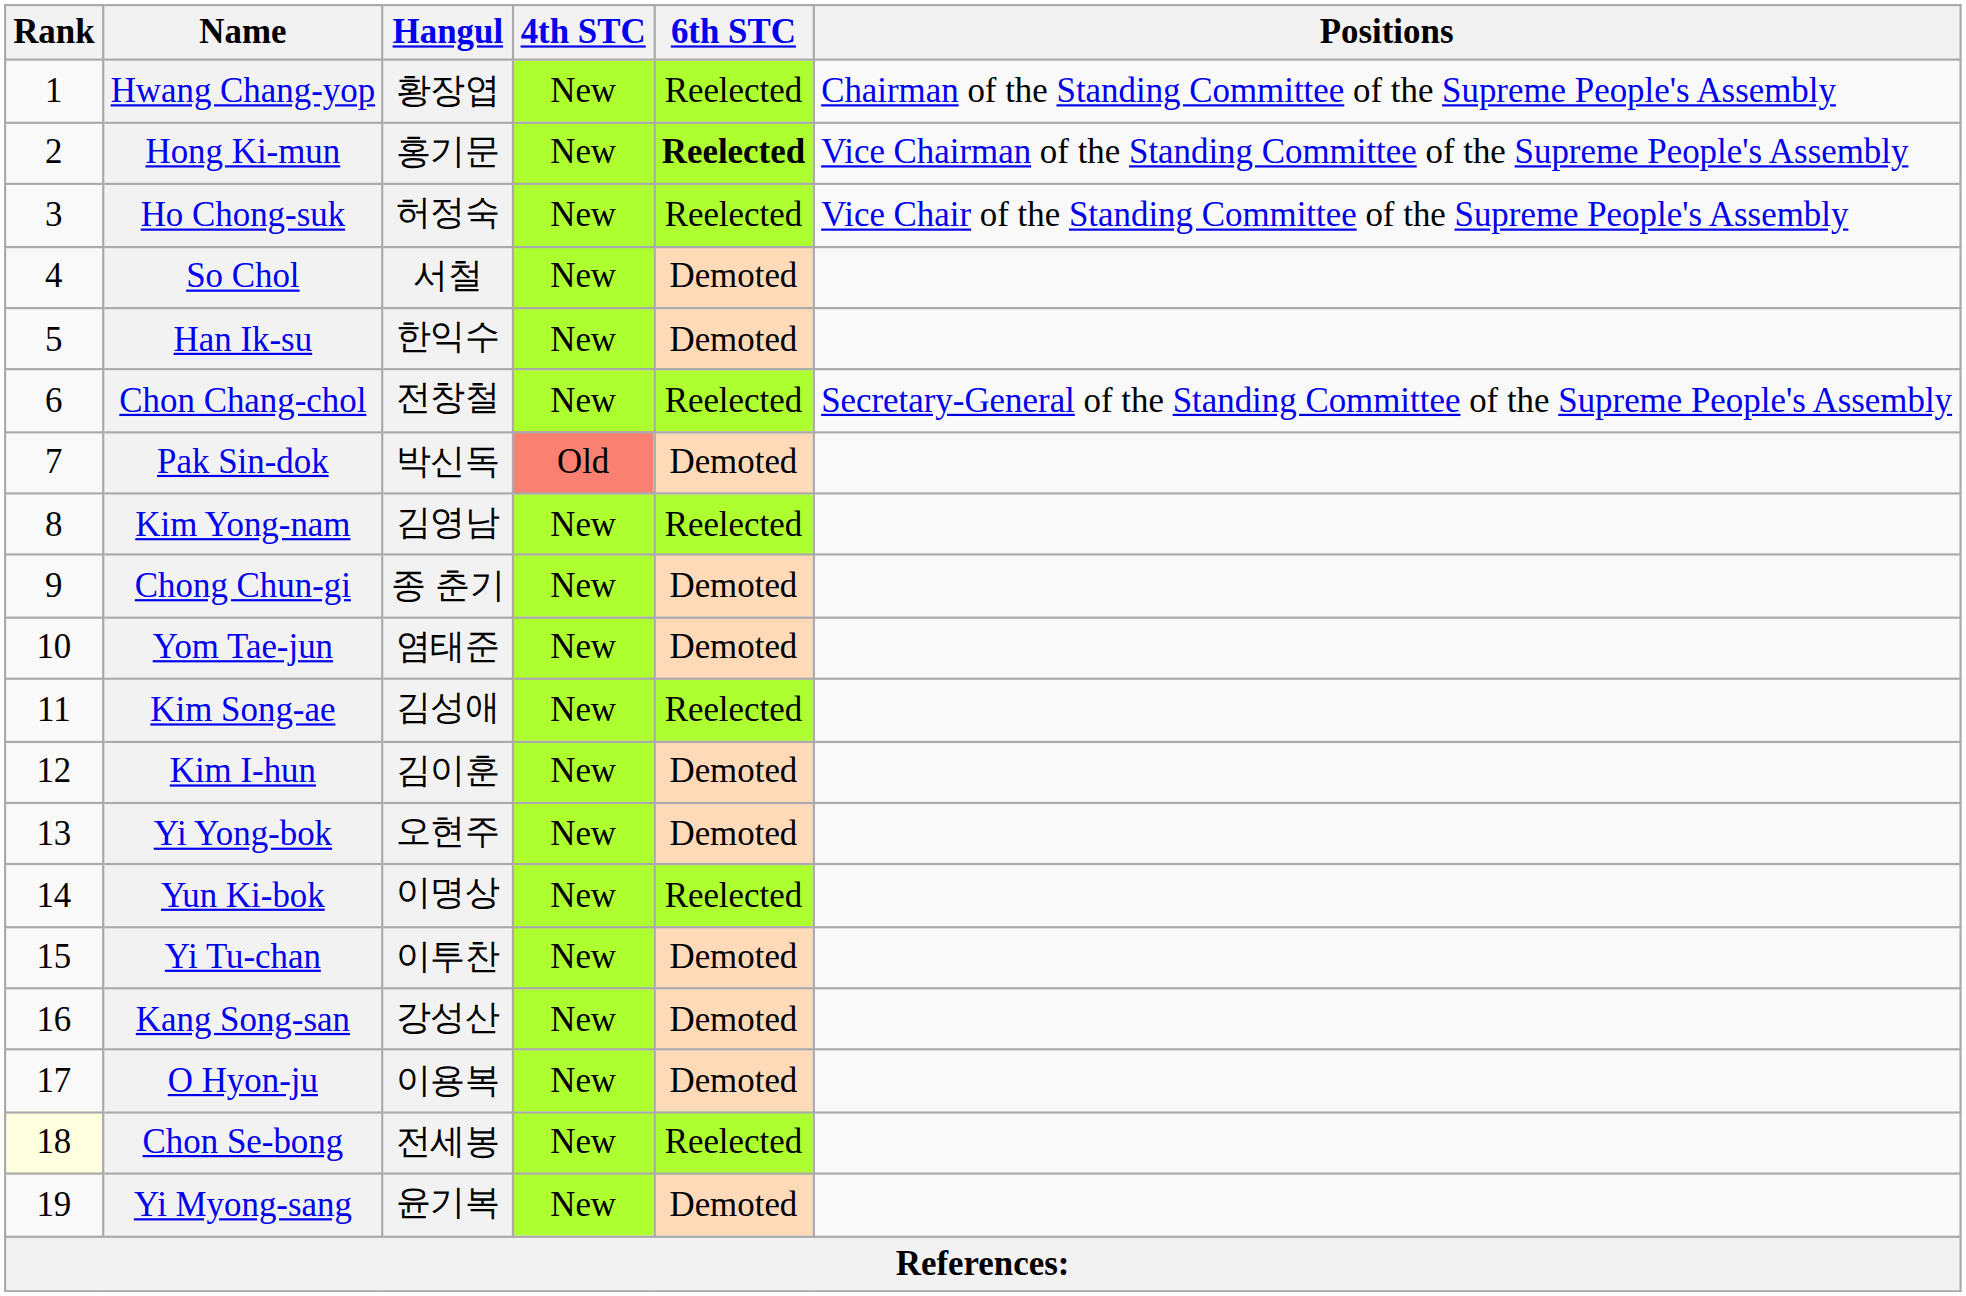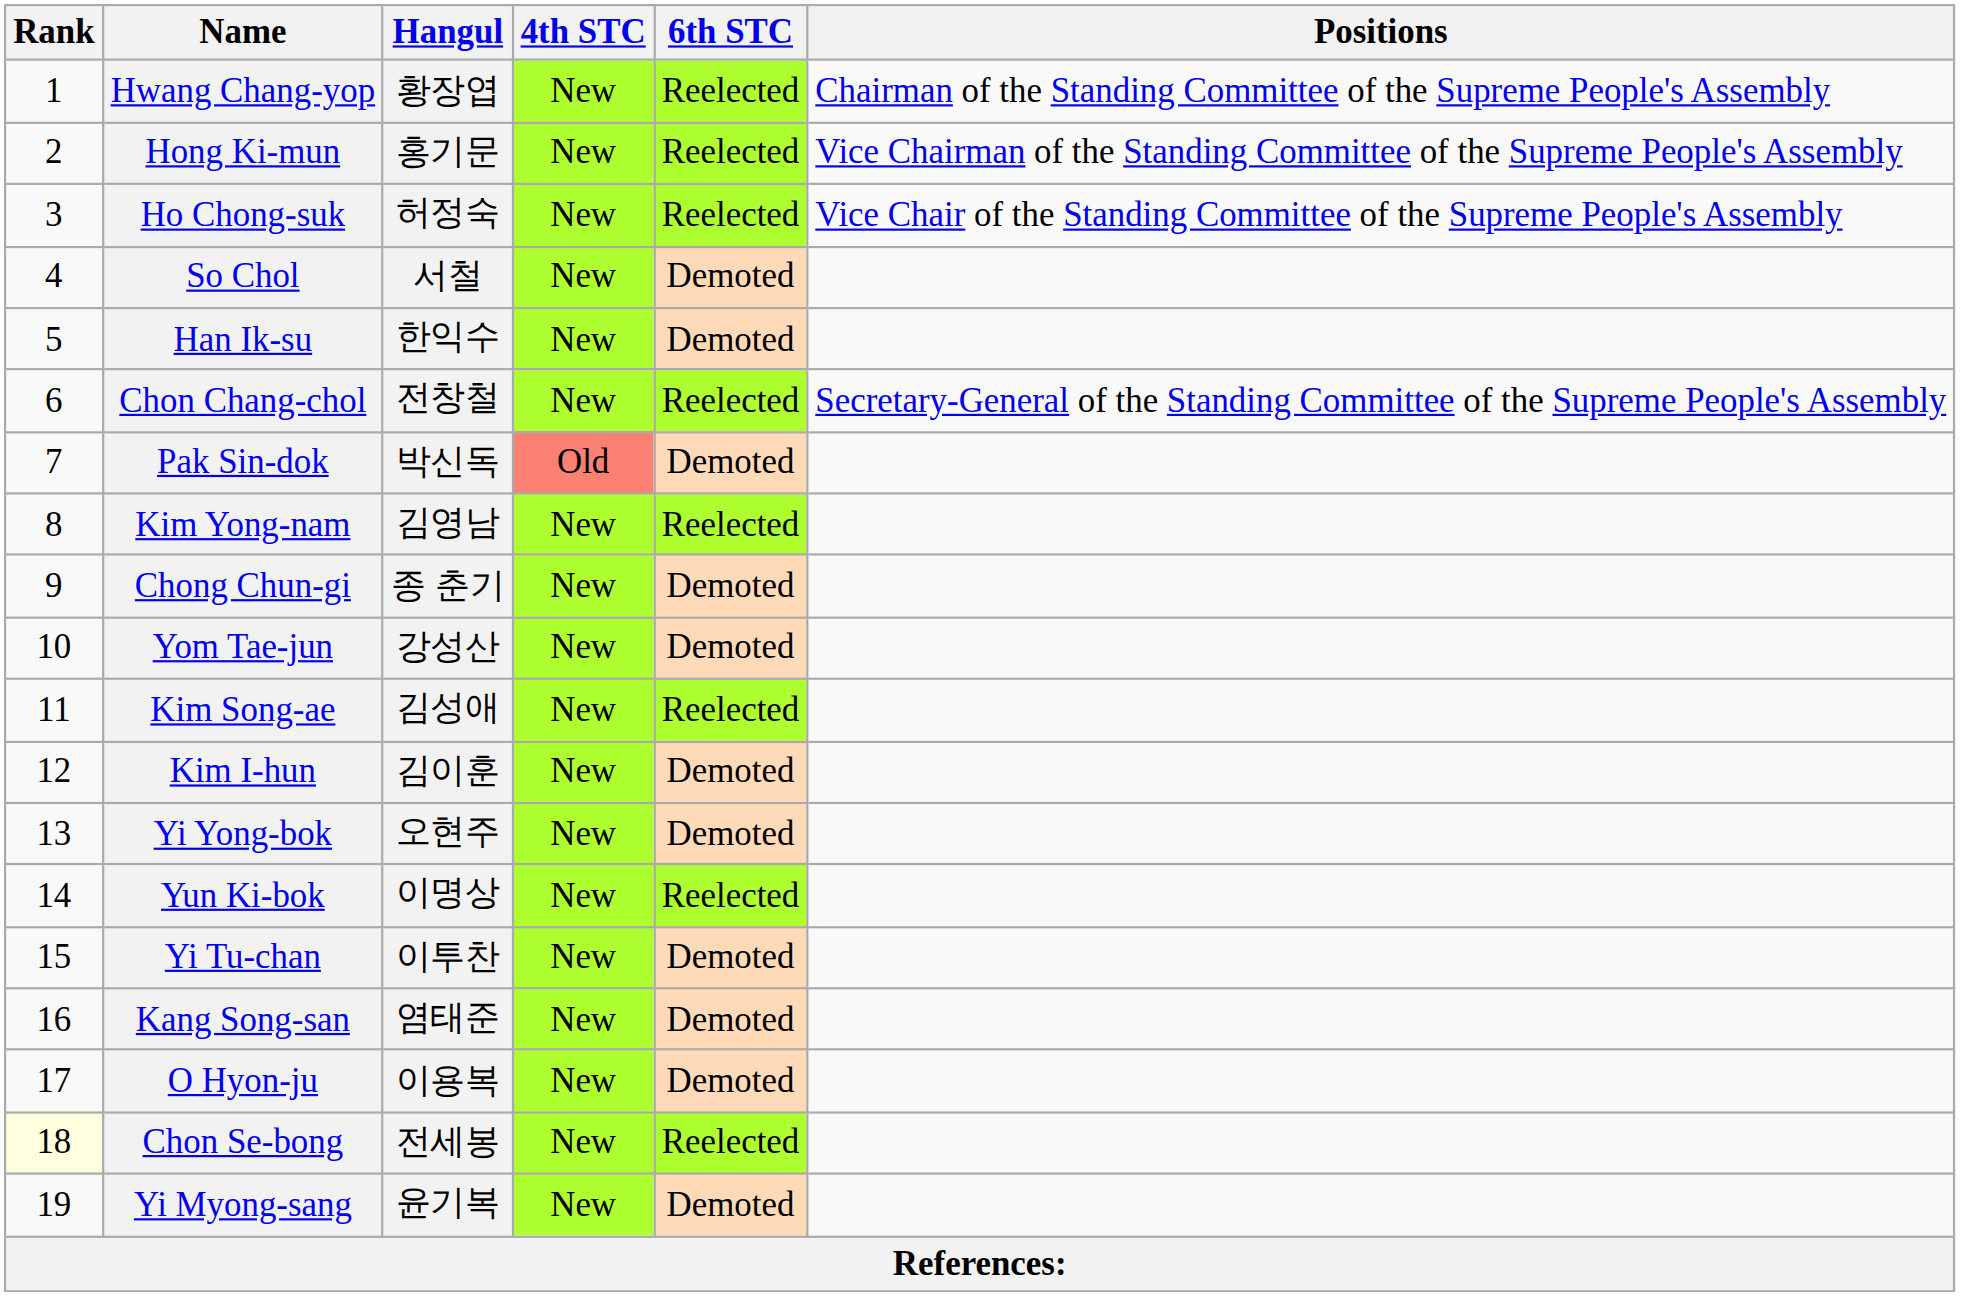 <table class="wikitable sortable">
 <tr>
 <th>Rank</th>
 <th>Name</th>
 <th class="unsortable"><a href='#'>Hangul</a></th>
 <th><a href='#'>4th STC</a></th>
 <th><a href='#'>6th STC</a></th>
 <th>Positions</th>
 </tr>
 <tr>
 <td align="center">1</td>
 <th align="center" scope="row" style="font-weight:normal;"><a href='#'>Hwang Chang-yop</a></th>
 <th align="center" scope="row" style="font-weight:normal;">황장엽</th>
 <td align="center" style="background: GreenYellow">New</td>
 <td align="center" style="background: GreenYellow">Reelected</td>
 <td><a href='#'>Chairman</a> of the <a href='#'>Standing Committee</a> of the <a href='#'>Supreme People's Assembly</a></td>
 </tr>
 <tr>
 <td align="center">2</td>
 <th align="center" scope="row" style="font-weight:normal;"><a href='#'>Hong Ki-mun</a></th>
 <th align="center" scope="row" style="font-weight:normal;">홍기문</th>
 <td align="center" style="background: GreenYellow">New</td>
-<td align="center" style="background: GreenYellow"><strong>Reelected</strong></td>
+<td align="center" style="background: GreenYellow">Reelected</td>
 <td><a href='#'>Vice Chairman</a> of the <a href='#'>Standing Committee</a> of the <a href='#'>Supreme People's Assembly</a></td>
 </tr>
 <tr>
 <td align="center">3</td>
 <th align="center" scope="row" style="font-weight:normal;"><a href='#'>Ho Chong-suk</a></th>
 <th align="center" scope="row" style="font-weight:normal;">허정숙</th>
 <td align="center" style="background: GreenYellow">New</td>
 <td align="center" style="background: GreenYellow">Reelected</td>
 <td><a href='#'>Vice Chair</a> of the <a href='#'>Standing Committee</a> of the <a href='#'>Supreme People's Assembly</a></td>
 </tr>
 <tr>
 <td align="center">4</td>
 <th align="center" scope="row" style="font-weight:normal;"><a href='#'>So Chol</a></th>
 <th align="center" scope="row" style="font-weight:normal;">서철</th>
 <td align="center" style="background: GreenYellow">New</td>
 <td style="background: PeachPuff" align="center">Demoted</td>
 <td></td>
 </tr>
 <tr>
 <td align="center">5</td>
 <th align="center" scope="row" style="font-weight:normal;"><a href='#'>Han Ik-su</a></th>
 <th align="center" scope="row" style="font-weight:normal;">한익수</th>
 <td align="center" style="background: GreenYellow">New</td>
 <td style="background: PeachPuff" align="center">Demoted</td>
 <td></td>
 </tr>
 <tr>
 <td align="center">6</td>
 <th align="center" scope="row" style="font-weight:normal;"><a href='#'>Chon Chang-chol</a></th>
 <th align="center" scope="row" style="font-weight:normal;">전창철</th>
 <td align="center" style="background: GreenYellow">New</td>
 <td align="center" style="background: GreenYellow">Reelected</td>
 <td><a href='#'>Secretary-General</a> of the <a href='#'>Standing Committee</a> of the <a href='#'>Supreme People's Assembly</a></td>
 </tr>
 <tr>
 <td align="center">7</td>
 <th align="center" scope="row" style="font-weight:normal;"><a href='#'>Pak Sin-dok</a></th>
 <th align="center" scope="row" style="font-weight:normal;">박신독</th>
 <td style="background: Salmon" align="center">Old</td>
 <td style="background: PeachPuff" align="center">Demoted</td>
 <td></td>
 </tr>
 <tr>
 <td align="center">8</td>
 <th align="center" scope="row" style="font-weight:normal;"><a href='#'>Kim Yong-nam</a></th>
 <th align="center" scope="row" style="font-weight:normal;">김영남</th>
 <td align="center" style="background: GreenYellow">New</td>
 <td align="center" style="background: GreenYellow">Reelected</td>
 <td></td>
 </tr>
 <tr>
 <td align="center">9</td>
 <th align="center" scope="row" style="font-weight:normal;"><a href='#'>Chong Chun-gi</a></th>
 <th align="center" scope="row" style="font-weight:normal;">종 춘기</th>
 <td align="center" style="background: GreenYellow">New</td>
 <td style="background: PeachPuff" align="center">Demoted</td>
 <td></td>
 </tr>
 <tr>
 <td align="center">10</td>
 <th align="center" scope="row" style="font-weight:normal;"><a href='#'>Yom Tae-jun</a></th>
-<th align="center" scope="row" style="font-weight:normal;">염태준</th>
+<th align="center" scope="row" style="font-weight:normal;">강성산</th>
 <td align="center" style="background: GreenYellow">New</td>
 <td style="background: PeachPuff" align="center">Demoted</td>
 <td></td>
 </tr>
 <tr>
 <td align="center">11</td>
 <th align="center" scope="row" style="font-weight:normal;"><a href='#'>Kim Song-ae</a></th>
 <th align="center" scope="row" style="font-weight:normal;">김성애</th>
 <td align="center" style="background: GreenYellow">New</td>
 <td align="center" style="background: GreenYellow">Reelected</td>
 <td></td>
 </tr>
 <tr>
 <td align="center">12</td>
 <th align="center" scope="row" style="font-weight:normal;"><a href='#'>Kim I-hun</a></th>
 <th align="center" scope="row" style="font-weight:normal;">김이훈</th>
 <td align="center" style="background: GreenYellow">New</td>
 <td style="background: PeachPuff" align="center">Demoted</td>
 <td></td>
 </tr>
 <tr>
 <td align="center">13</td>
 <th align="center" scope="row" style="font-weight:normal;"><a href='#'>Yi Yong-bok</a></th>
 <th align="center" scope="row" style="font-weight:normal;">오현주</th>
 <td align="center" style="background: GreenYellow">New</td>
 <td style="background: PeachPuff" align="center">Demoted</td>
 <td></td>
 </tr>
 <tr>
 <td align="center">14</td>
 <th align="center" scope="row" style="font-weight:normal;"><a href='#'>Yun Ki-bok</a></th>
 <th align="center" scope="row" style="font-weight:normal;">이명상</th>
 <td align="center" style="background: GreenYellow">New</td>
 <td align="center" style="background: GreenYellow">Reelected</td>
 <td></td>
 </tr>
 <tr>
 <td align="center">15</td>
 <th align="center" scope="row" style="font-weight:normal;"><a href='#'>Yi Tu-chan</a></th>
 <th align="center" scope="row" style="font-weight:normal;">이투찬</th>
 <td align="center" style="background: GreenYellow">New</td>
 <td style="background: PeachPuff" align="center">Demoted</td>
 <td></td>
 </tr>
 <tr>
 <td align="center">16</td>
 <th align="center" scope="row" style="font-weight:normal;"><a href='#'>Kang Song-san</a></th>
-<th align="center" scope="row" style="font-weight:normal;">강성산</th>
+<th align="center" scope="row" style="font-weight:normal;">염태준</th>
 <td align="center" style="background: GreenYellow">New</td>
 <td style="background: PeachPuff" align="center">Demoted</td>
 <td></td>
 </tr>
 <tr>
 <td align="center">17</td>
 <th align="center" scope="row" style="font-weight:normal;"><a href='#'>O Hyon-ju</a></th>
 <th align="center" scope="row" style="font-weight:normal;">이용복</th>
 <td align="center" style="background: GreenYellow">New</td>
 <td style="background: PeachPuff" align="center">Demoted</td>
 <td></td>
 </tr>
 <tr>
 <td align="center" style="background: lightyellow;">18</td>
 <th align="center" scope="row" style="font-weight:normal;"><a href='#'>Chon Se-bong</a></th>
 <th align="center" scope="row" style="font-weight:normal;">전세봉</th>
 <td align="center" style="background: GreenYellow">New</td>
 <td align="center" style="background: GreenYellow">Reelected</td>
 <td></td>
 </tr>
 <tr>
 <td align="center">19</td>
 <th align="center" scope="row" style="font-weight:normal;"><a href='#'>Yi Myong-sang</a></th>
 <th align="center" scope="row" style="font-weight:normal;">윤기복</th>
 <td align="center" style="background: GreenYellow">New</td>
 <td style="background: PeachPuff" align="center">Demoted</td>
 <td></td>
 </tr>
 <tr>
 <th colspan="6" unsortable><strong>References:</strong><br></th>
 </tr>
 </table>
